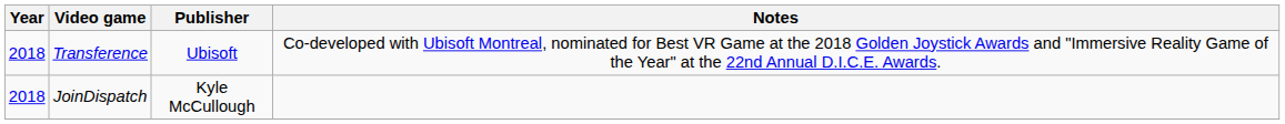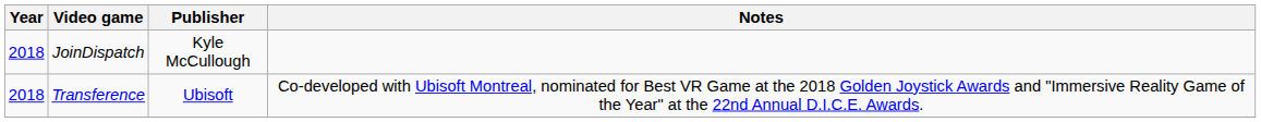 <table class=wikitable style=text-align:center>
 <tr>
 <th>Year</th>
 <th>Video game</th>
 <th>Publisher</th>
 <th>Notes</th>
 </tr>
 <tr>
 <td><a href='#'>2018</a></td>
+<td><em>JoinDispatch</em></td>
+<td>Kyle McCullough</td>
+<td></td>
+</tr>
+<tr>
+<td><a href='#'>2018</a></td>
 <td><em><a href='#'>Transference</a></em></td>
 <td><a href='#'>Ubisoft</a></td>
 <td>Co-developed with <a href='#'>Ubisoft Montreal</a>, nominated for Best VR Game at the 2018 <a href='#'>Golden Joystick Awards</a> and "Immersive Reality Game of the Year" at the <a href='#'>22nd Annual D.I.C.E. Awards</a>.</td>
 </tr>
 <tr>
-<td><a href='#'>2018</a></td>
-<td><em>JoinDispatch</em></td>
-<td>Kyle McCullough</td>
-<td></td>
-</tr>
-<tr>
 </tr>
 </table>
